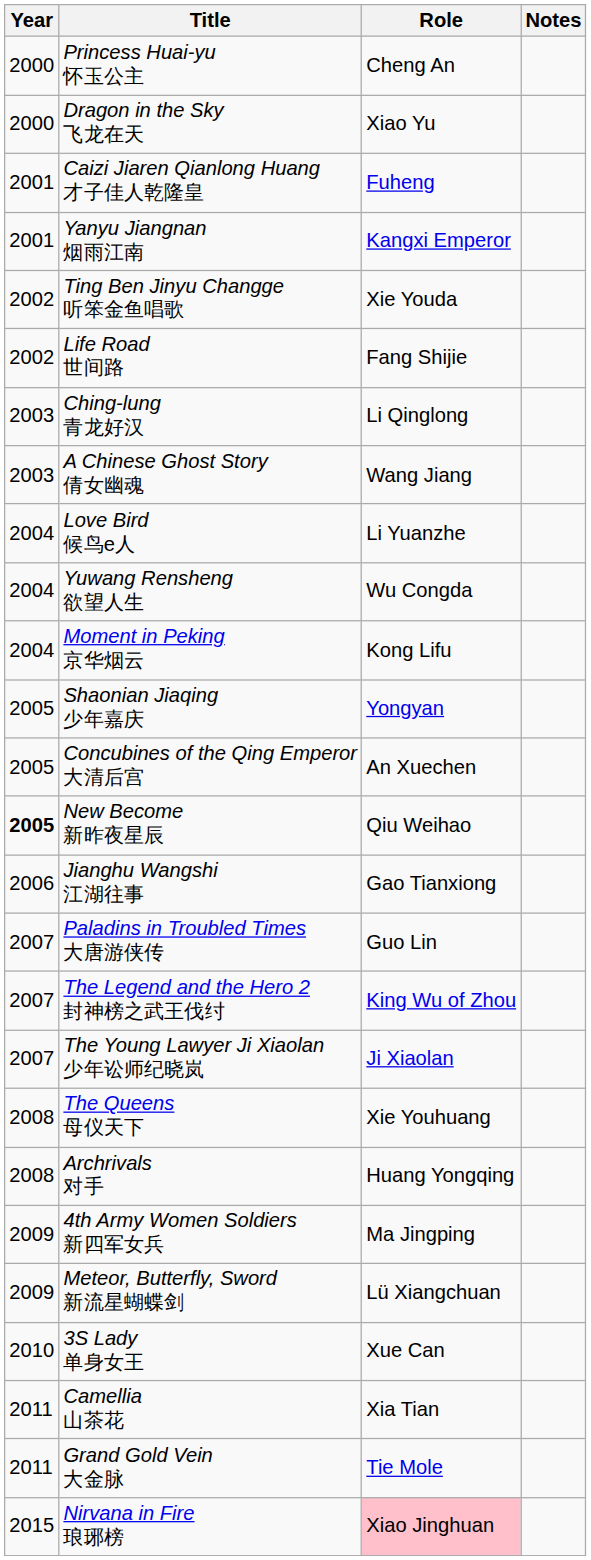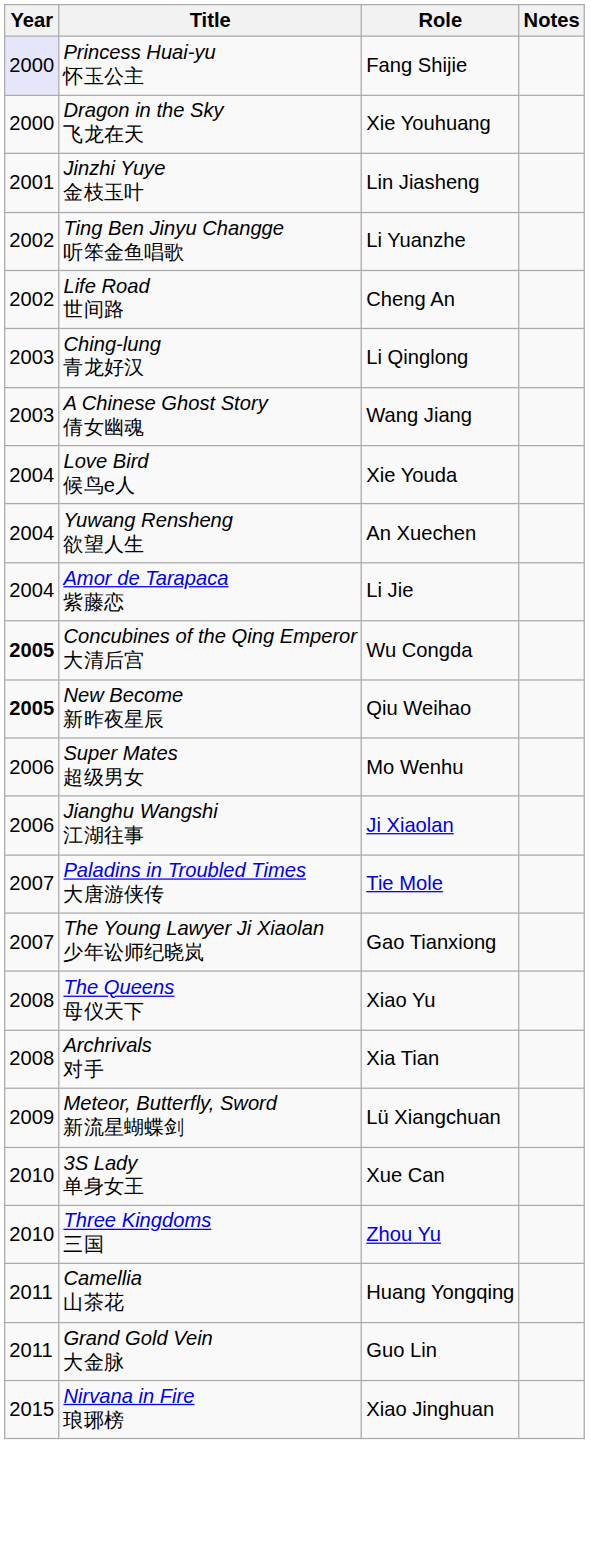 <table class="wikitable sortable">
 <tr>
 <th>Year</th>
 <th>Title</th>
 <th>Role</th>
 <th class="unsortable">Notes</th>
 </tr>
 <tr>
-<td>2000</td>
+<td style="background: lavender;">2000</td>
 <td><em>Princess Huai-yu</em><br>怀玉公主</td>
-<td>Cheng An</td>
+<td>Fang Shijie</td>
 <td></td>
 </tr>
 <tr>
 <td>2000</td>
 <td><em>Dragon in the Sky</em><br>飞龙在天</td>
-<td>Xiao Yu</td>
+<td>Xie Youhuang</td>
 <td></td>
 </tr>
 <tr>
 <td>2001</td>
-<td><em>Caizi Jiaren Qianlong Huang</em><br>才子佳人乾隆皇</td>
-<td><a href='#'>Fuheng</a></td>
-<td></td>
-</tr>
-<tr>
-<td>2001</td>
-<td><em>Yanyu Jiangnan</em><br>烟雨江南</td>
-<td><a href='#'>Kangxi Emperor</a></td>
+<td><em>Jinzhi Yuye</em><br>金枝玉叶</td>
+<td>Lin Jiasheng</td>
 <td></td>
 </tr>
 <tr>
 <td>2002</td>
 <td><em>Ting Ben Jinyu Changge</em><br>听笨金鱼唱歌</td>
-<td>Xie Youda</td>
+<td>Li Yuanzhe</td>
 <td></td>
 </tr>
 <tr>
 <td>2002</td>
 <td><em>Life Road</em><br>世间路</td>
-<td>Fang Shijie</td>
+<td>Cheng An</td>
 <td></td>
 </tr>
 <tr>
 <td>2003</td>
 <td><em>Ching-lung</em><br>青龙好汉</td>
 <td>Li Qinglong</td>
 <td></td>
 </tr>
 <tr>
 <td>2003</td>
 <td><em>A Chinese Ghost Story</em><br>倩女幽魂</td>
 <td>Wang Jiang</td>
 <td></td>
 </tr>
 <tr>
 <td>2004</td>
 <td><em>Love Bird</em><br>候鸟e人</td>
-<td>Li Yuanzhe</td>
+<td>Xie Youda</td>
 </tr>
 <tr>
 <td>2004</td>
 <td><em>Yuwang Rensheng</em><br>欲望人生</td>
-<td>Wu Congda</td>
+<td>An Xuechen</td>
 <td></td>
 </tr>
 <tr>
 <td>2004</td>
-<td><em><a href='#'>Moment in Peking</a></em><br>京华烟云</td>
-<td>Kong Lifu</td>
+<td><em><a href='#'>Amor de Tarapaca</a></em><br>紫藤恋</td>
+<td>Li Jie</td>
 <td></td>
 </tr>
 <tr>
-<td>2005</td>
-<td><em>Shaonian Jiaqing</em><br>少年嘉庆</td>
-<td><a href='#'>Yongyan</a></td>
-<td></td>
-</tr>
-<tr>
-<td>2005</td>
+<td><strong>2005</strong></td>
 <td><em>Concubines of the Qing Emperor</em><br>大清后宫</td>
-<td>An Xuechen</td>
+<td>Wu Congda</td>
 <td></td>
 </tr>
 <tr>
 <td><strong>2005</strong></td>
 <td><em>New Become</em><br>新昨夜星辰</td>
 <td>Qiu Weihao</td>
 <td></td>
 </tr>
 <tr>
 <td>2006</td>
+<td><em>Super Mates</em><br>超级男女</td>
+<td>Mo Wenhu</td>
+<td></td>
+</tr>
+<tr>
+<td>2006</td>
 <td><em>Jianghu Wangshi</em><br>江湖往事</td>
-<td>Gao Tianxiong</td>
+<td><a href='#'>Ji Xiaolan</a></td>
 <td></td>
 </tr>
 <tr>
 <td>2007</td>
 <td><em><a href='#'>Paladins in Troubled Times</a></em><br>大唐游侠传</td>
-<td>Guo Lin</td>
-<td></td>
-</tr>
-<tr>
-<td>2007</td>
-<td><em><a href='#'>The Legend and the Hero 2</a></em><br>封神榜之武王伐纣</td>
-<td><a href='#'>King Wu of Zhou</a></td>
+<td><a href='#'>Tie Mole</a></td>
 <td></td>
 </tr>
 <tr>
 <td>2007</td>
 <td><em>The Young Lawyer Ji Xiaolan</em><br>少年讼师纪晓岚</td>
-<td><a href='#'>Ji Xiaolan</a></td>
+<td>Gao Tianxiong</td>
 <td></td>
 </tr>
 <tr>
 <td>2008</td>
 <td><em><a href='#'>The Queens</a></em><br>母仪天下</td>
-<td>Xie Youhuang</td>
+<td>Xiao Yu</td>
 <td></td>
 </tr>
 <tr>
 <td>2008</td>
 <td><em>Archrivals</em><br>对手</td>
-<td>Huang Yongqing</td>
-<td></td>
-</tr>
-<tr>
-<td>2009</td>
-<td><em>4th Army Women Soldiers</em><br>新四军女兵</td>
-<td>Ma Jingping</td>
+<td>Xia Tian</td>
 <td></td>
 </tr>
 <tr>
 <td>2009</td>
 <td><em>Meteor, Butterfly, Sword</em><br>新流星蝴蝶剑</td>
 <td>Lü Xiangchuan</td>
 <td></td>
 </tr>
 <tr>
 <td>2010</td>
 <td><em>3S Lady</em><br>单身女王</td>
 <td>Xue Can</td>
 <td></td>
 </tr>
 <tr>
+<td>2010</td>
+<td><em><a href='#'>Three Kingdoms</a></em><br>三国</td>
+<td><a href='#'>Zhou Yu</a></td>
+<td></td>
+</tr>
+<tr>
 <td>2011</td>
 <td><em>Camellia</em><br>山茶花</td>
-<td>Xia Tian</td>
+<td>Huang Yongqing</td>
 <td></td>
 </tr>
 <tr>
 <td>2011</td>
 <td><em>Grand Gold Vein</em><br>大金脉</td>
-<td><a href='#'>Tie Mole</a></td>
+<td>Guo Lin</td>
 <td></td>
 </tr>
 <tr>
 <td>2015</td>
 <td><em><a href='#'>Nirvana in Fire</a></em> <br>琅琊榜</td>
-<td style="background: pink;">Xiao Jinghuan</td>
+<td>Xiao Jinghuan</td>
 <td></td>
 </tr>
 </table>
